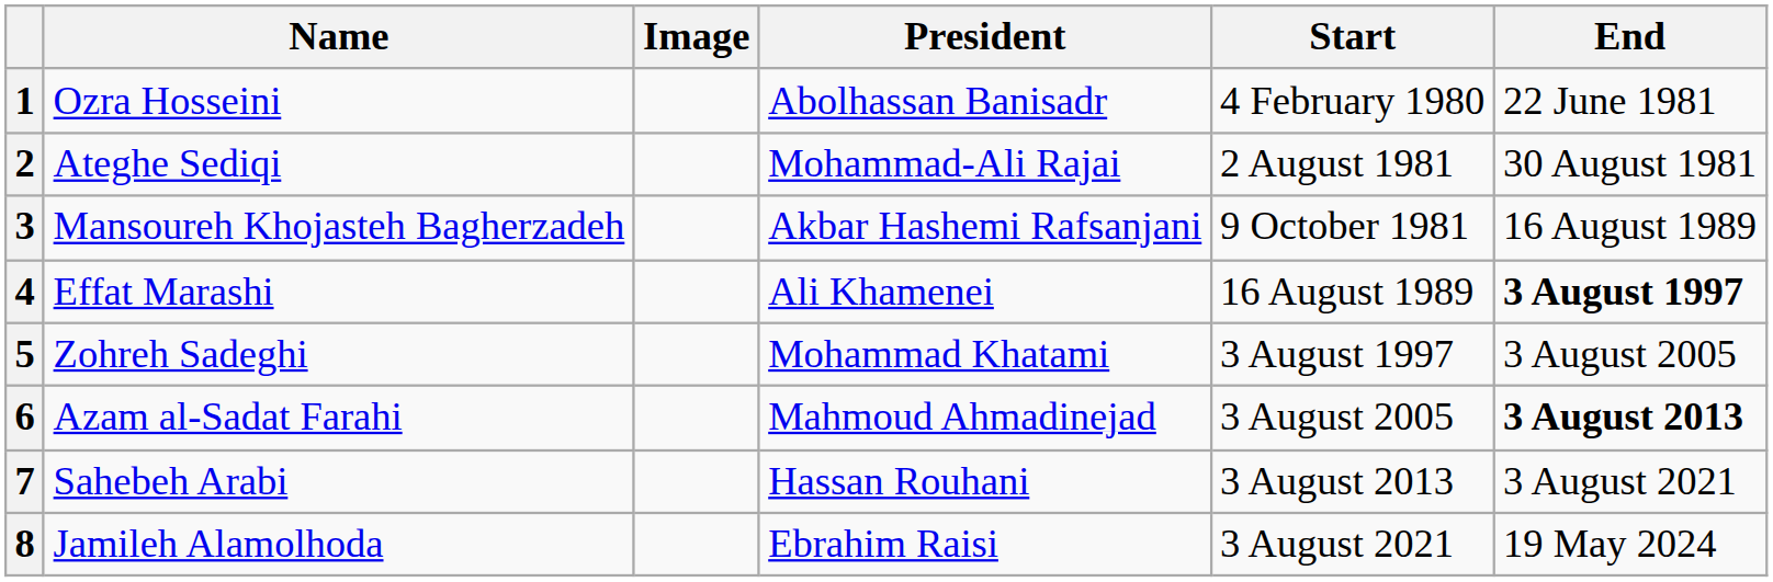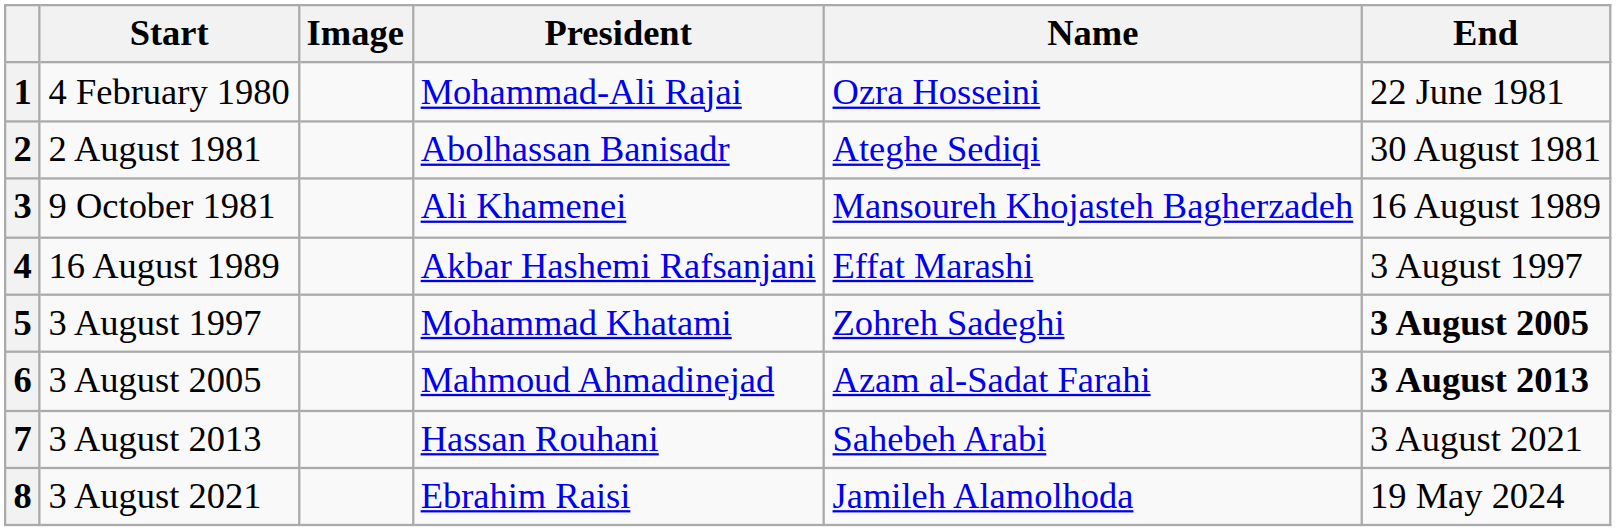 <table class="wikitable">
 <tr>
 <th></th>
-<th>Name</th>
+<th>Start</th>
 <th>Image</th>
 <th>President</th>
-<th>Start</th>
+<th>Name</th>
 <th>End</th>
 </tr>
 <tr>
 <th>1</th>
+<td>4 February 1980</td>
+<td></td>
+<td><a href='#'>Mohammad-Ali Rajai</a></td>
 <td><a href='#'>Ozra Hosseini</a></td>
-<td></td>
-<td><a href='#'>Abolhassan Banisadr</a></td>
-<td>4 February 1980</td>
 <td>22 June 1981</td>
 </tr>
 <tr>
 <th>2</th>
+<td>2 August 1981</td>
+<td></td>
+<td><a href='#'>Abolhassan Banisadr</a></td>
 <td><a href='#'>Ateghe Sediqi</a></td>
-<td></td>
-<td><a href='#'>Mohammad-Ali Rajai</a></td>
-<td>2 August 1981</td>
 <td>30 August 1981</td>
 </tr>
 <tr>
 <th>3</th>
+<td>9 October 1981</td>
+<td></td>
+<td><a href='#'>Ali Khamenei</a></td>
 <td><a href='#'>Mansoureh Khojasteh Bagherzadeh</a></td>
-<td></td>
-<td><a href='#'>Akbar Hashemi Rafsanjani</a></td>
-<td>9 October 1981</td>
 <td>16 August 1989</td>
 </tr>
 <tr>
 <th>4</th>
+<td>16 August 1989</td>
+<td></td>
+<td><a href='#'>Akbar Hashemi Rafsanjani</a></td>
 <td><a href='#'>Effat Marashi</a></td>
-<td></td>
-<td><a href='#'>Ali Khamenei</a></td>
-<td>16 August 1989</td>
-<td><strong>3 August 1997</strong></td>
+<td>3 August 1997</td>
 </tr>
 <tr>
 <th>5</th>
-<td><a href='#'>Zohreh Sadeghi</a></td>
+<td>3 August 1997</td>
 <td></td>
 <td><a href='#'>Mohammad Khatami</a></td>
-<td>3 August 1997</td>
-<td>3 August 2005</td>
+<td><a href='#'>Zohreh Sadeghi</a></td>
+<td><strong>3 August 2005</strong></td>
 </tr>
 <tr>
 <th>6</th>
-<td><a href='#'>Azam al-Sadat Farahi</a></td>
+<td>3 August 2005</td>
 <td></td>
 <td><a href='#'>Mahmoud Ahmadinejad</a></td>
-<td>3 August 2005</td>
+<td><a href='#'>Azam al-Sadat Farahi</a></td>
 <td><strong>3 August 2013</strong></td>
 </tr>
 <tr>
 <th>7</th>
-<td><a href='#'>Sahebeh Arabi</a></td>
+<td>3 August 2013</td>
 <td></td>
 <td><a href='#'>Hassan Rouhani</a></td>
-<td>3 August 2013</td>
+<td><a href='#'>Sahebeh Arabi</a></td>
 <td>3 August 2021</td>
 </tr>
 <tr>
 <th>8</th>
-<td><a href='#'>Jamileh Alamolhoda</a></td>
+<td>3 August 2021</td>
 <td></td>
 <td><a href='#'>Ebrahim Raisi</a></td>
-<td>3 August 2021</td>
+<td><a href='#'>Jamileh Alamolhoda</a></td>
 <td>19 May 2024</td>
 </tr>
 </table>
